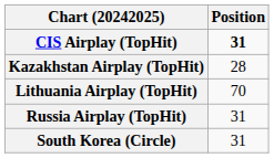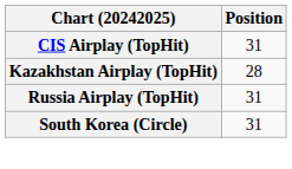 <table class="wikitable sortable plainrowheaders" style="text-align:center">
 <tr>
 <th scope="col">Chart (20242025)</th>
 <th scope="col">Position</th>
 </tr>
 <tr>
 <th scope="row"><a href='#'>CIS</a> Airplay (TopHit)</th>
-<td><strong>31</strong></td>
+<td>31</td>
 </tr>
 <tr>
 <th scope="row">Kazakhstan Airplay (TopHit)</th>
 <td>28</td>
-</tr>
-<tr>
-<th scope="row">Lithuania Airplay (TopHit)</th>
-<td>70</td>
 </tr>
 <tr>
 <th scope="row">Russia Airplay (TopHit)</th>
 <td>31</td>
 </tr>
 <tr>
 <th scope="row">South Korea (Circle)</th>
 <td>31</td>
 </tr>
 </table>
